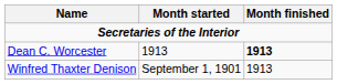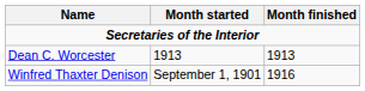 <table class=wikitable>
 <tr>
 <th>Name</th>
 <th>Month started</th>
 <th>Month finished</th>
 </tr>
 <tr>
 <td colspan=4 align=center><strong><em>Secretaries of the Interior</em></strong></td>
 </tr>
 <tr>
 <td><a href='#'>Dean C. Worcester</a></td>
 <td>1913</td>
-<td><strong>1913</strong></td>
+<td>1913</td>
 </tr>
 <tr>
 <td><a href='#'>Winfred Thaxter Denison</a></td>
 <td>September 1, 1901</td>
-<td>1913</td>
+<td>1916</td>
 </tr>
 </table>
